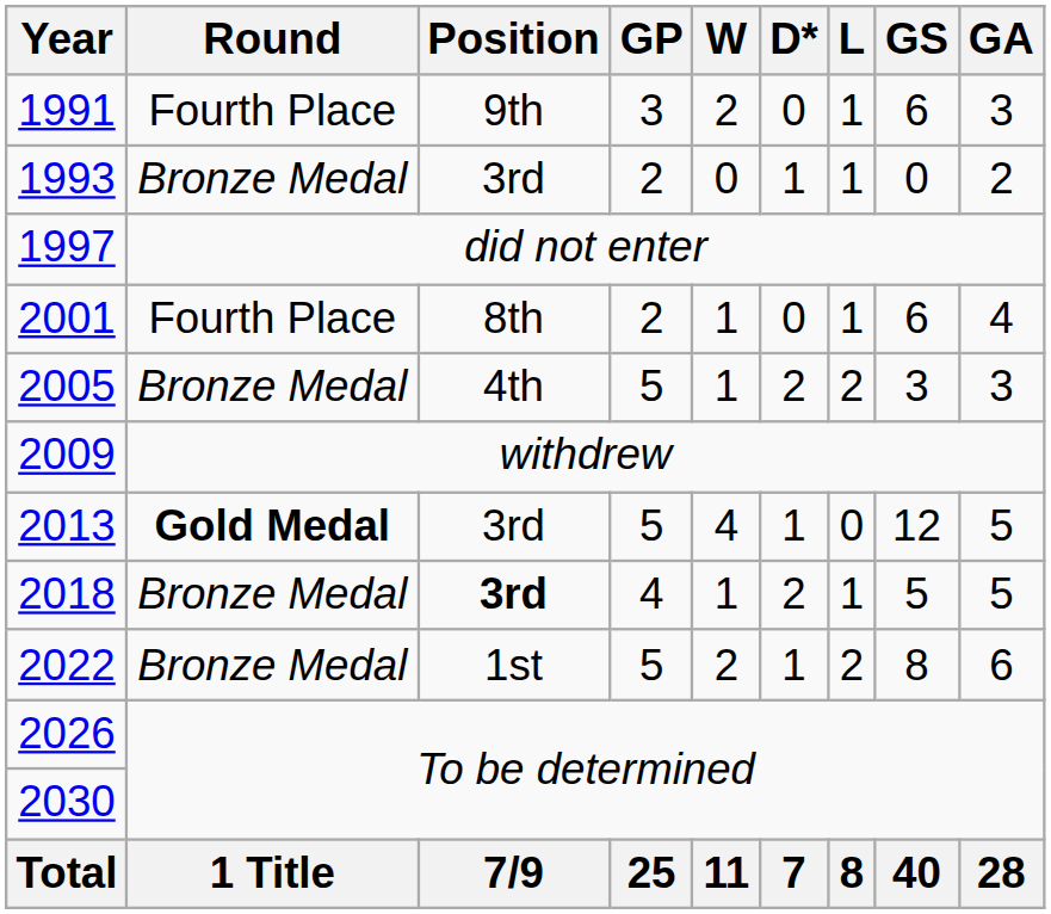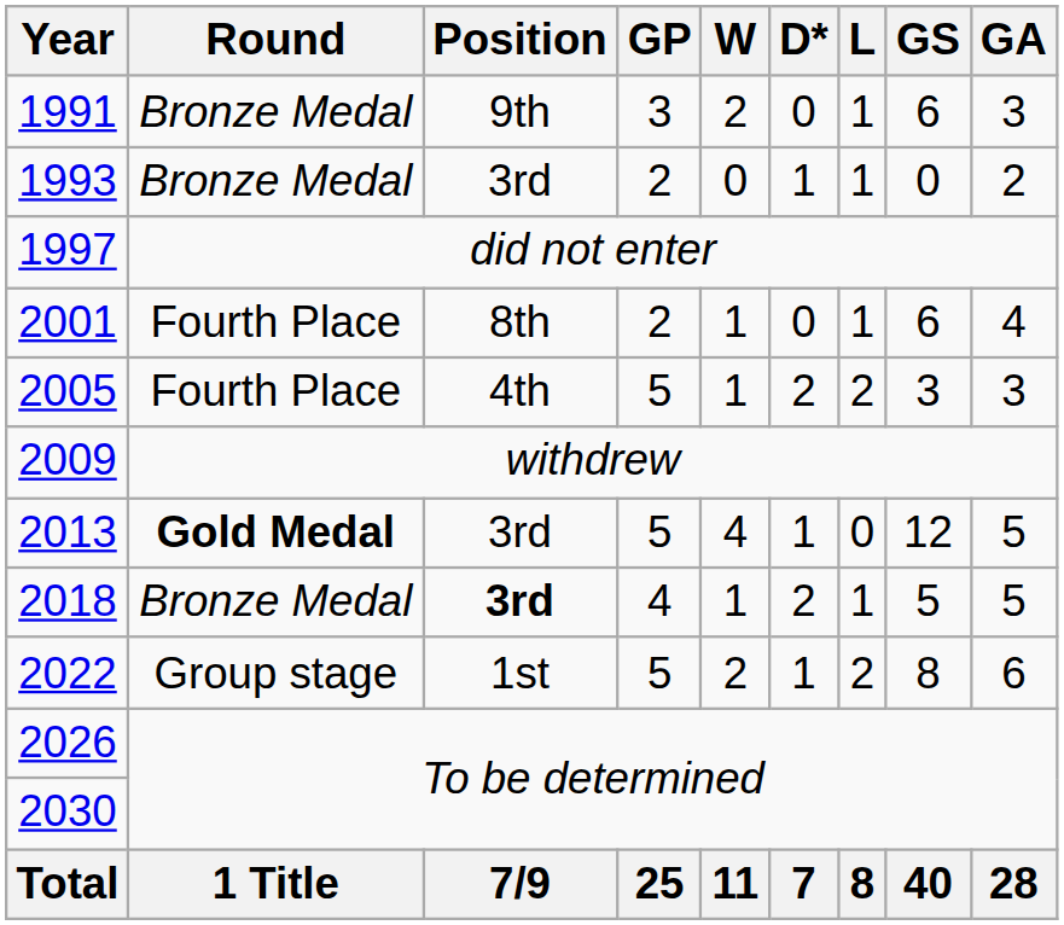 <table class="wikitable sortable" style="text-align: center;">
 <tr>
 <th>Year</th>
 <th>Round</th>
 <th>Position</th>
 <th>GP</th>
 <th>W</th>
 <th>D*</th>
 <th>L</th>
 <th>GS</th>
 <th>GA</th>
 </tr>
 <tr>
 <td> <a href='#'>1991</a></td>
-<td>Fourth Place</td>
+<td><em> Bronze Medal </em></td>
 <td>9th</td>
 <td>3</td>
 <td>2</td>
 <td>0</td>
 <td>1</td>
 <td>6</td>
 <td>3</td>
 </tr>
 <tr>
 <td> <a href='#'>1993</a></td>
 <td><em> Bronze Medal </em></td>
 <td>3rd</td>
 <td>2</td>
 <td>0</td>
 <td>1</td>
 <td>1</td>
 <td>0</td>
 <td>2</td>
 </tr>
 <tr>
 <td> <a href='#'>1997</a></td>
 <td colspan="8"><em>did not enter</em></td>
 </tr>
 <tr>
 <td> <a href='#'>2001</a></td>
 <td>Fourth Place</td>
 <td>8th</td>
 <td>2</td>
 <td>1</td>
 <td>0</td>
 <td>1</td>
 <td>6</td>
 <td>4</td>
 </tr>
 <tr>
 <td> <a href='#'>2005</a></td>
-<td><em> Bronze Medal </em></td>
+<td>Fourth Place</td>
 <td>4th</td>
 <td>5</td>
 <td>1</td>
 <td>2</td>
 <td>2</td>
 <td>3</td>
 <td>3</td>
 </tr>
 <tr>
 <td> <a href='#'>2009</a></td>
 <td colspan="8"><em>withdrew</em></td>
 </tr>
 <tr>
 <td> <a href='#'>2013</a></td>
 <td><strong> Gold Medal </strong></td>
 <td>3rd</td>
 <td>5</td>
 <td>4</td>
 <td>1</td>
 <td>0</td>
 <td>12</td>
 <td>5</td>
 </tr>
 <tr>
 <td> <a href='#'>2018</a></td>
 <td><em> Bronze Medal </em></td>
 <td><strong>3rd</strong></td>
 <td>4</td>
 <td>1</td>
 <td>2</td>
 <td>1</td>
 <td>5</td>
 <td>5</td>
 </tr>
 <tr>
 <td> <a href='#'>2022</a></td>
-<td><em> Bronze Medal </em></td>
+<td>Group stage</td>
 <td>1st</td>
 <td>5</td>
 <td>2</td>
 <td>1</td>
 <td>2</td>
 <td>8</td>
 <td>6</td>
 </tr>
 <tr>
 <td> <a href='#'>2026</a></td>
 <td colspan="8" rowspan="2"><em>To be determined</em></td>
 </tr>
 <tr>
 <td> <a href='#'>2030</a></td>
 </tr>
 <tr>
 <th>Total</th>
 <th>1 Title</th>
 <th>7/9</th>
 <th>25</th>
 <th>11</th>
 <th>7</th>
 <th>8</th>
 <th>40</th>
 <th>28</th>
 </tr>
 </table>
